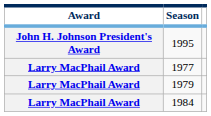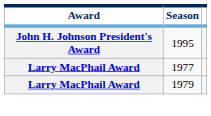 <table class="wikitable sortable plainrowheaders" style="text-align:center">
 <tr>
 <th scope="col" style="background-color:#ffffff; border-top:#002A5C 5px solid; border-bottom:#68ACDB 5px solid; color:#002A5C" width="220px">Award</th>
 <th scope="col" style="background-color:#ffffff; border-top:#002A5C 5px solid; border-bottom:#68ACDB 5px solid; color:#002A5C">Season</th>
 <th class="unsortable" scope="col" style="background-color:#ffffff; border-top:#002A5C 5px solid; border-bottom:#68ACDB 5px solid; color:#002A5C"></th>
 </tr>
 <tr>
 <th scope="row" style="text-align:center"><a href='#'>John H. Johnson President's Award</a></th>
 <td>1995</td>
 <td></td>
 </tr>
 <tr>
 <th scope="row" style="text-align:center"><a href='#'>Larry MacPhail Award</a></th>
 <td>1977</td>
 <td></td>
 </tr>
 <tr>
 <th scope="row" style="text-align:center"><a href='#'>Larry MacPhail Award</a></th>
 <td>1979</td>
 <td></td>
 </tr>
-<tr>
-<th scope="row" style="text-align:center"><a href='#'>Larry MacPhail Award</a></th>
-<td>1984</td>
-<td></td>
-</tr>
 </table>
